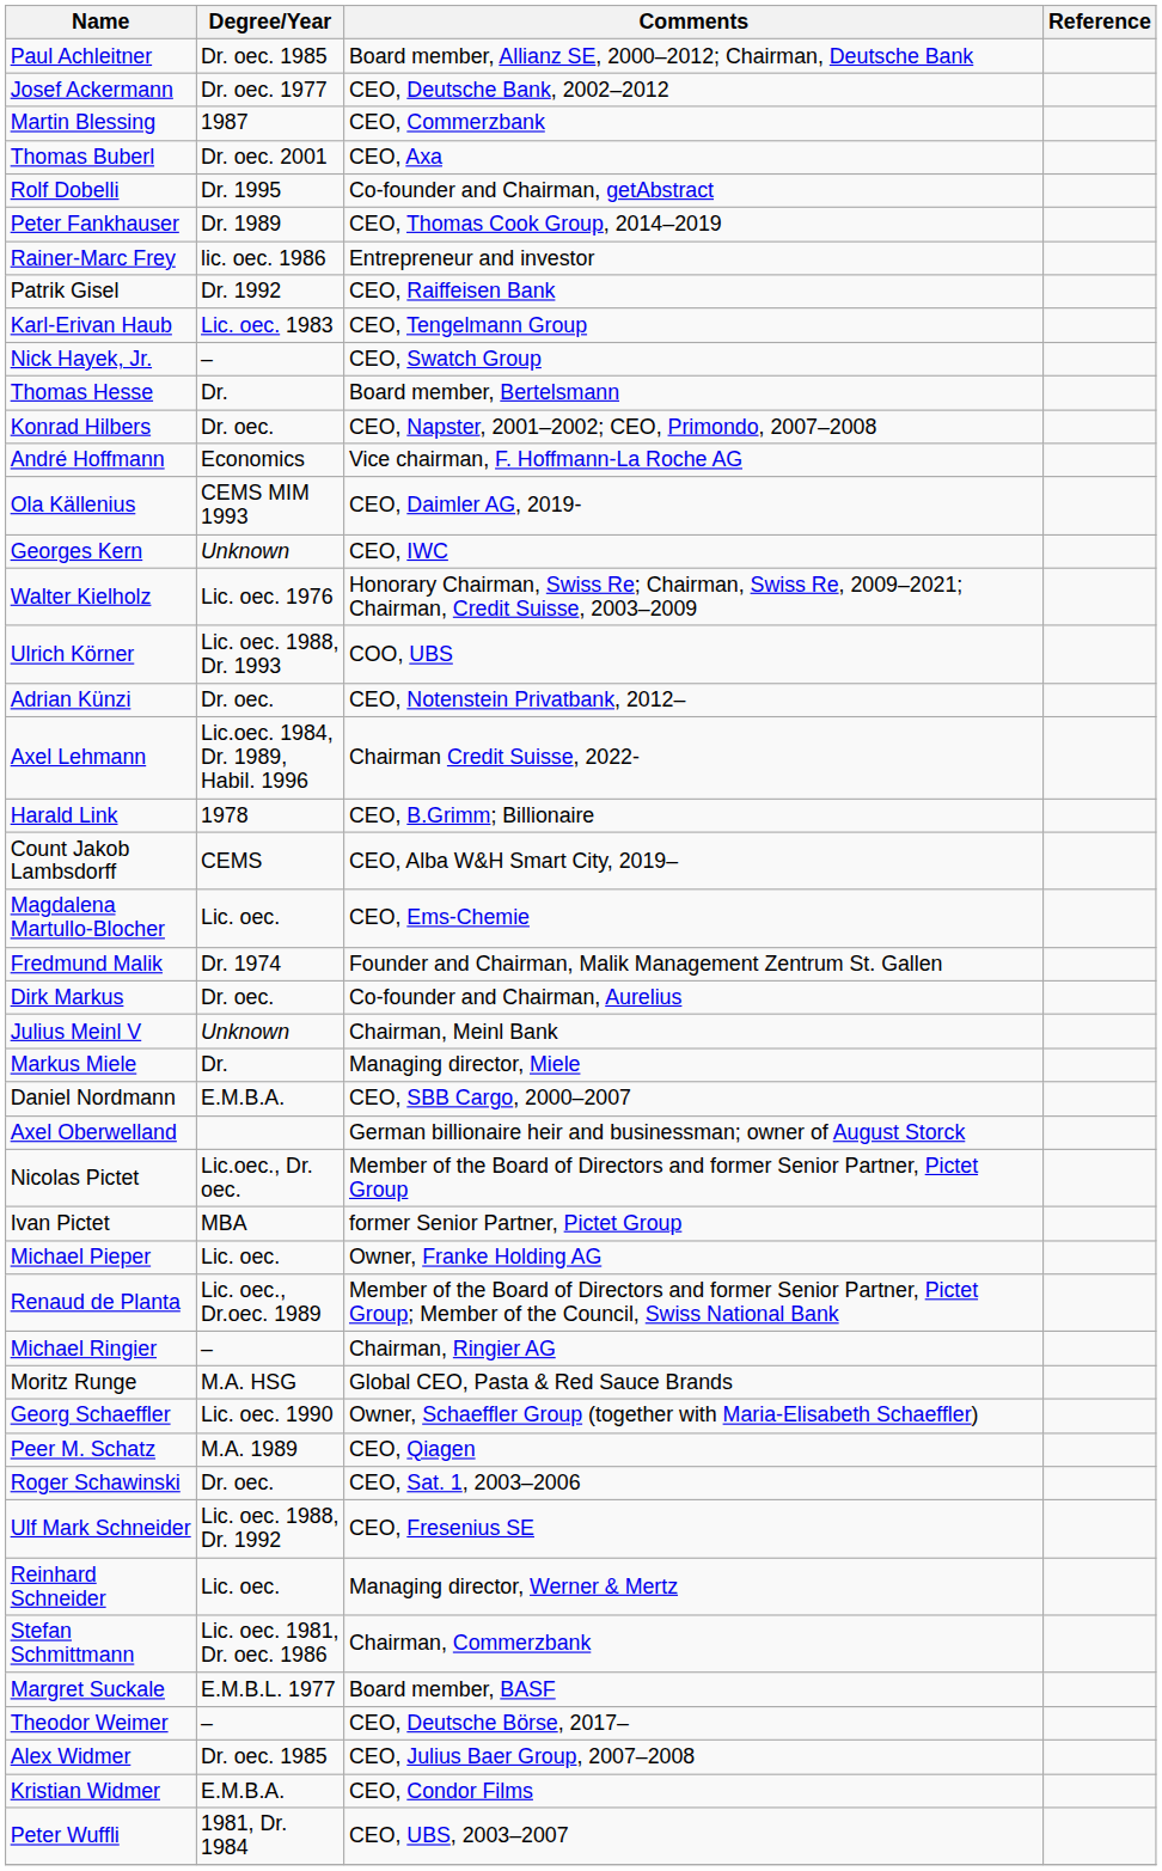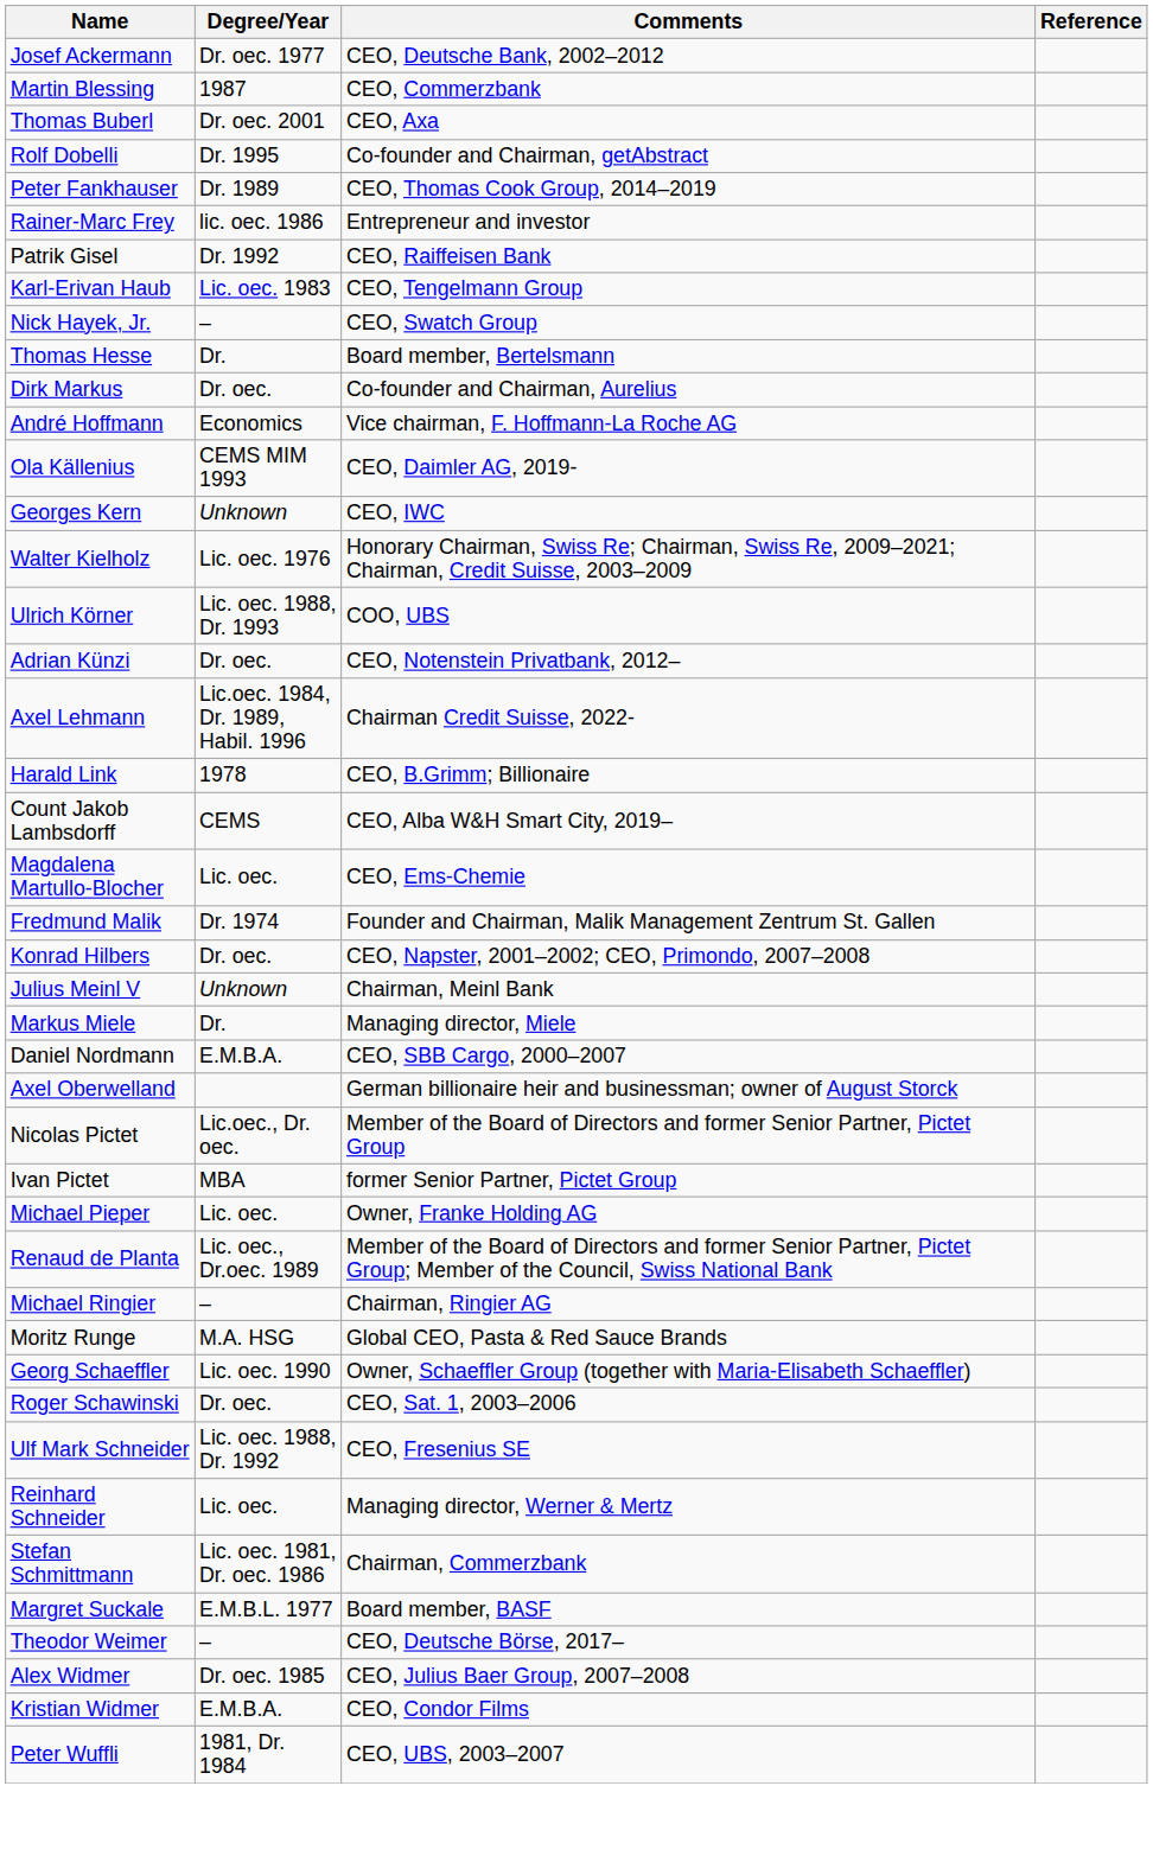 <table class=wikitable>
 <tr>
 <th width="17%">Name</th>
 <th width="13%">Degree/Year</th>
 <th width="65%">Comments</th>
 <th width="5%">Reference</th>
-</tr>
-<tr>
-<td><a href='#'>Paul Achleitner</a></td>
-<td>Dr. oec. 1985</td>
-<td>Board member, <a href='#'>Allianz SE</a>, 2000–2012; Chairman, <a href='#'>Deutsche Bank</a></td>
-<td></td>
 </tr>
 <tr>
 <td><a href='#'>Josef Ackermann</a></td>
 <td>Dr. oec. 1977</td>
 <td>CEO, <a href='#'>Deutsche Bank</a>, 2002–2012</td>
 <td></td>
 </tr>
 <tr>
 <td><a href='#'>Martin Blessing</a></td>
 <td>1987</td>
 <td>CEO, <a href='#'>Commerzbank</a></td>
 <td></td>
 </tr>
 <tr>
 <td><a href='#'>Thomas Buberl</a></td>
 <td>Dr. oec. 2001</td>
 <td>CEO, <a href='#'>Axa</a></td>
 <td></td>
 </tr>
 <tr>
 <td><a href='#'>Rolf Dobelli</a></td>
 <td>Dr. 1995</td>
 <td>Co-founder and Chairman, <a href='#'>getAbstract</a></td>
 <td></td>
 </tr>
 <tr>
 <td><a href='#'>Peter Fankhauser</a></td>
 <td>Dr. 1989</td>
 <td>CEO, <a href='#'>Thomas Cook Group</a>, 2014–2019</td>
 <td></td>
 </tr>
 <tr>
 <td><a href='#'>Rainer-Marc Frey</a></td>
 <td>lic. oec. 1986</td>
 <td>Entrepreneur and investor</td>
 <td></td>
 </tr>
 <tr>
 <td>Patrik Gisel</td>
 <td>Dr. 1992</td>
 <td>CEO, <a href='#'>Raiffeisen Bank</a></td>
 <td></td>
 </tr>
 <tr>
 <td><a href='#'>Karl-Erivan Haub</a></td>
 <td><a href='#'>Lic. oec.</a> 1983</td>
 <td>CEO, <a href='#'>Tengelmann Group</a></td>
 <td></td>
 </tr>
 <tr>
 <td><a href='#'>Nick Hayek, Jr.</a></td>
 <td>–</td>
 <td>CEO, <a href='#'>Swatch Group</a></td>
 <td></td>
 </tr>
 <tr>
 <td><a href='#'>Thomas Hesse</a></td>
 <td>Dr.</td>
 <td>Board member, <a href='#'>Bertelsmann</a></td>
 <td></td>
 </tr>
 <tr>
-<td><a href='#'>Konrad Hilbers</a></td>
+<td><a href='#'>Dirk Markus</a></td>
 <td>Dr. oec.</td>
-<td>CEO, <a href='#'>Napster</a>, 2001–2002; CEO, <a href='#'>Primondo</a>, 2007–2008</td>
+<td>Co-founder and Chairman, <a href='#'>Aurelius</a></td>
 <td></td>
 </tr>
 <tr>
 <td><a href='#'>André Hoffmann</a></td>
 <td>Economics</td>
 <td>Vice chairman, <a href='#'>F. Hoffmann-La Roche AG</a></td>
 <td></td>
 </tr>
 <tr>
 <td><a href='#'>Ola Källenius</a></td>
 <td>CEMS MIM 1993</td>
 <td>CEO, <a href='#'>Daimler AG</a>, 2019-</td>
 <td></td>
 </tr>
 <tr>
 <td><a href='#'>Georges Kern</a></td>
 <td><em>Unknown</em></td>
 <td>CEO, <a href='#'>IWC</a></td>
 <td></td>
 </tr>
 <tr>
 <td><a href='#'>Walter Kielholz</a></td>
 <td>Lic. oec. 1976</td>
 <td>Honorary Chairman, <a href='#'>Swiss Re</a>; Chairman, <a href='#'>Swiss Re</a>, 2009–2021; Chairman, <a href='#'>Credit Suisse</a>, 2003–2009</td>
 <td></td>
 </tr>
 <tr>
 <td><a href='#'>Ulrich Körner</a></td>
 <td>Lic. oec. 1988, Dr. 1993</td>
 <td>COO, <a href='#'>UBS</a></td>
 <td></td>
 </tr>
 <tr>
 <td><a href='#'>Adrian Künzi</a></td>
 <td>Dr. oec.</td>
 <td>CEO, <a href='#'>Notenstein Privatbank</a>, 2012–</td>
 <td></td>
 </tr>
 <tr>
 <td><a href='#'>Axel Lehmann</a></td>
 <td>Lic.oec. 1984, Dr. 1989, Habil. 1996</td>
 <td>Chairman <a href='#'>Credit Suisse</a>, 2022-</td>
 <td></td>
 </tr>
 <tr>
 <td><a href='#'>Harald Link</a></td>
 <td>1978</td>
 <td>CEO, <a href='#'>B.Grimm</a>; Billionaire</td>
 <td></td>
 </tr>
 <tr>
 <td>Count Jakob Lambsdorff</td>
 <td>CEMS</td>
 <td>CEO, Alba W&H Smart City, 2019–</td>
 <td></td>
 </tr>
 <tr>
 <td><a href='#'>Magdalena Martullo-Blocher</a></td>
 <td>Lic. oec.</td>
 <td>CEO, <a href='#'>Ems-Chemie</a></td>
 <td></td>
 </tr>
 <tr>
 <td><a href='#'>Fredmund Malik</a></td>
 <td>Dr. 1974</td>
 <td>Founder and Chairman, Malik Management Zentrum St. Gallen</td>
 <td></td>
 </tr>
 <tr>
-<td><a href='#'>Dirk Markus</a></td>
+<td><a href='#'>Konrad Hilbers</a></td>
 <td>Dr. oec.</td>
-<td>Co-founder and Chairman, <a href='#'>Aurelius</a></td>
+<td>CEO, <a href='#'>Napster</a>, 2001–2002; CEO, <a href='#'>Primondo</a>, 2007–2008</td>
 <td></td>
 </tr>
 <tr>
 <td><a href='#'>Julius Meinl V</a></td>
 <td><em>Unknown</em></td>
 <td>Chairman, Meinl Bank</td>
 <td></td>
 </tr>
 <tr>
 <td><a href='#'>Markus Miele</a></td>
 <td>Dr.</td>
 <td>Managing director, <a href='#'>Miele</a></td>
 <td></td>
 </tr>
 <tr>
 <td>Daniel Nordmann</td>
 <td>E.M.B.A.</td>
 <td>CEO, <a href='#'>SBB Cargo</a>, 2000–2007</td>
 <td></td>
 </tr>
 <tr>
 <td><a href='#'>Axel Oberwelland</a></td>
 <td></td>
 <td>German billionaire heir and businessman; owner of <a href='#'>August Storck</a></td>
 <td></td>
 </tr>
 <tr>
 <td>Nicolas Pictet</td>
 <td>Lic.oec., Dr. oec.</td>
 <td>Member of the Board of Directors and former Senior Partner, <a href='#'>Pictet Group</a></td>
 <td></td>
 </tr>
 <tr>
 <td>Ivan Pictet</td>
 <td>MBA</td>
 <td>former Senior Partner, <a href='#'>Pictet Group</a></td>
 <td></td>
 </tr>
 <tr>
 <td><a href='#'>Michael Pieper</a></td>
 <td>Lic. oec.</td>
 <td>Owner, <a href='#'>Franke Holding AG</a></td>
 <td></td>
 </tr>
 <tr>
 <td><a href='#'>Renaud de Planta</a></td>
 <td>Lic. oec., Dr.oec. 1989</td>
 <td>Member of the Board of Directors and former Senior Partner, <a href='#'>Pictet Group</a>; Member of the Council, <a href='#'>Swiss National Bank</a></td>
 <td></td>
 </tr>
 <tr>
 <td><a href='#'>Michael Ringier</a></td>
 <td>–</td>
 <td>Chairman, <a href='#'>Ringier AG</a></td>
 <td></td>
 </tr>
 <tr>
 <td>Moritz Runge</td>
 <td>M.A. HSG</td>
 <td>Global CEO, Pasta & Red Sauce Brands</td>
 <td></td>
 </tr>
 <tr>
 <td><a href='#'>Georg Schaeffler</a></td>
 <td>Lic. oec. 1990</td>
 <td>Owner, <a href='#'>Schaeffler Group</a> (together with <a href='#'>Maria-Elisabeth Schaeffler</a>)</td>
 <td></td>
 </tr>
 <tr>
-<td><a href='#'>Peer M. Schatz</a></td>
-<td>M.A. 1989</td>
-<td>CEO, <a href='#'>Qiagen</a></td>
-<td></td>
-</tr>
-<tr>
 <td><a href='#'>Roger Schawinski</a></td>
 <td>Dr. oec.</td>
 <td>CEO, <a href='#'>Sat. 1</a>, 2003–2006</td>
 <td></td>
 </tr>
 <tr>
 <td><a href='#'>Ulf Mark Schneider</a></td>
 <td>Lic. oec. 1988, Dr. 1992</td>
 <td>CEO, <a href='#'>Fresenius SE</a></td>
 <td></td>
 </tr>
 <tr>
 <td><a href='#'>Reinhard Schneider</a></td>
 <td>Lic. oec.</td>
 <td>Managing director, <a href='#'>Werner & Mertz</a></td>
 <td></td>
 </tr>
 <tr>
 <td><a href='#'>Stefan Schmittmann</a></td>
 <td>Lic. oec. 1981, Dr. oec. 1986</td>
 <td>Chairman, <a href='#'>Commerzbank</a></td>
 <td></td>
 </tr>
 <tr>
 <td><a href='#'>Margret Suckale</a></td>
 <td>E.M.B.L. 1977</td>
 <td>Board member, <a href='#'>BASF</a></td>
 <td></td>
 </tr>
 <tr>
 <td><a href='#'>Theodor Weimer</a></td>
 <td>–</td>
 <td>CEO, <a href='#'>Deutsche Börse</a>, 2017–</td>
 <td></td>
 </tr>
 <tr>
 <td><a href='#'>Alex Widmer</a></td>
 <td>Dr. oec. 1985</td>
 <td>CEO, <a href='#'>Julius Baer Group</a>, 2007–2008</td>
 <td></td>
 </tr>
 <tr>
 <td><a href='#'>Kristian Widmer</a></td>
 <td>E.M.B.A.</td>
 <td>CEO, <a href='#'>Condor Films</a></td>
 <td></td>
 </tr>
 <tr>
 <td><a href='#'>Peter Wuffli</a></td>
 <td>1981, Dr. 1984</td>
 <td>CEO, <a href='#'>UBS</a>, 2003–2007</td>
 <td></td>
 </tr>
 <tr>
 </tr>
 </table>
